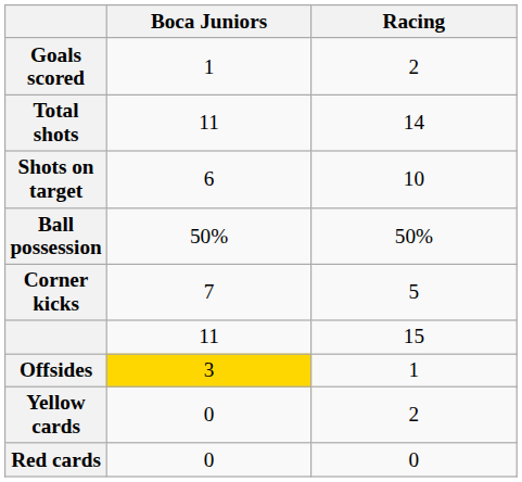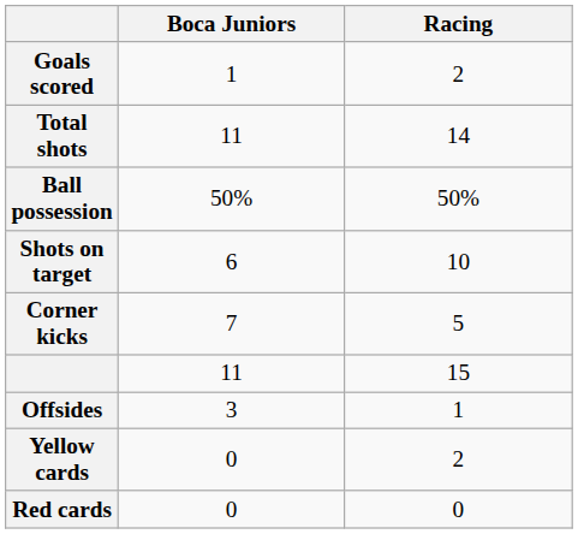 <table class="wikitable" style="text-align: center; margin: 0 auto;">
 <tr>
 <th scope="col" style="width:70px"></th>
 <th scope="col" style="width:150px">Boca Juniors</th>
 <th scope="col" style="width:150px">Racing</th>
 </tr>
 <tr>
 <th scope=row>Goals scored</th>
 <td>1</td>
 <td>2</td>
 </tr>
 <tr>
 <th scope=row>Total shots</th>
 <td>11</td>
 <td>14</td>
 </tr>
 <tr>
+<th scope=row>Ball possession</th>
+<td>50%</td>
+<td>50%</td>
+</tr>
+<tr>
 <th scope=row>Shots on target</th>
 <td>6</td>
 <td>10</td>
-</tr>
-<tr>
-<th scope=row>Ball possession</th>
-<td>50%</td>
-<td>50%</td>
 </tr>
 <tr>
 <th scope=row>Corner kicks</th>
 <td>7</td>
 <td>5</td>
 </tr>
 <tr>
 <th scope=row></th>
 <td>11</td>
 <td>15</td>
 </tr>
 <tr>
 <th scope=row>Offsides</th>
-<td style="background: gold;">3</td>
+<td>3</td>
 <td>1</td>
 </tr>
 <tr>
 <th scope=row>Yellow cards</th>
 <td>0</td>
 <td>2</td>
 </tr>
 <tr>
 <th scope=row>Red cards</th>
 <td>0</td>
 <td>0</td>
 </tr>
 </table>
